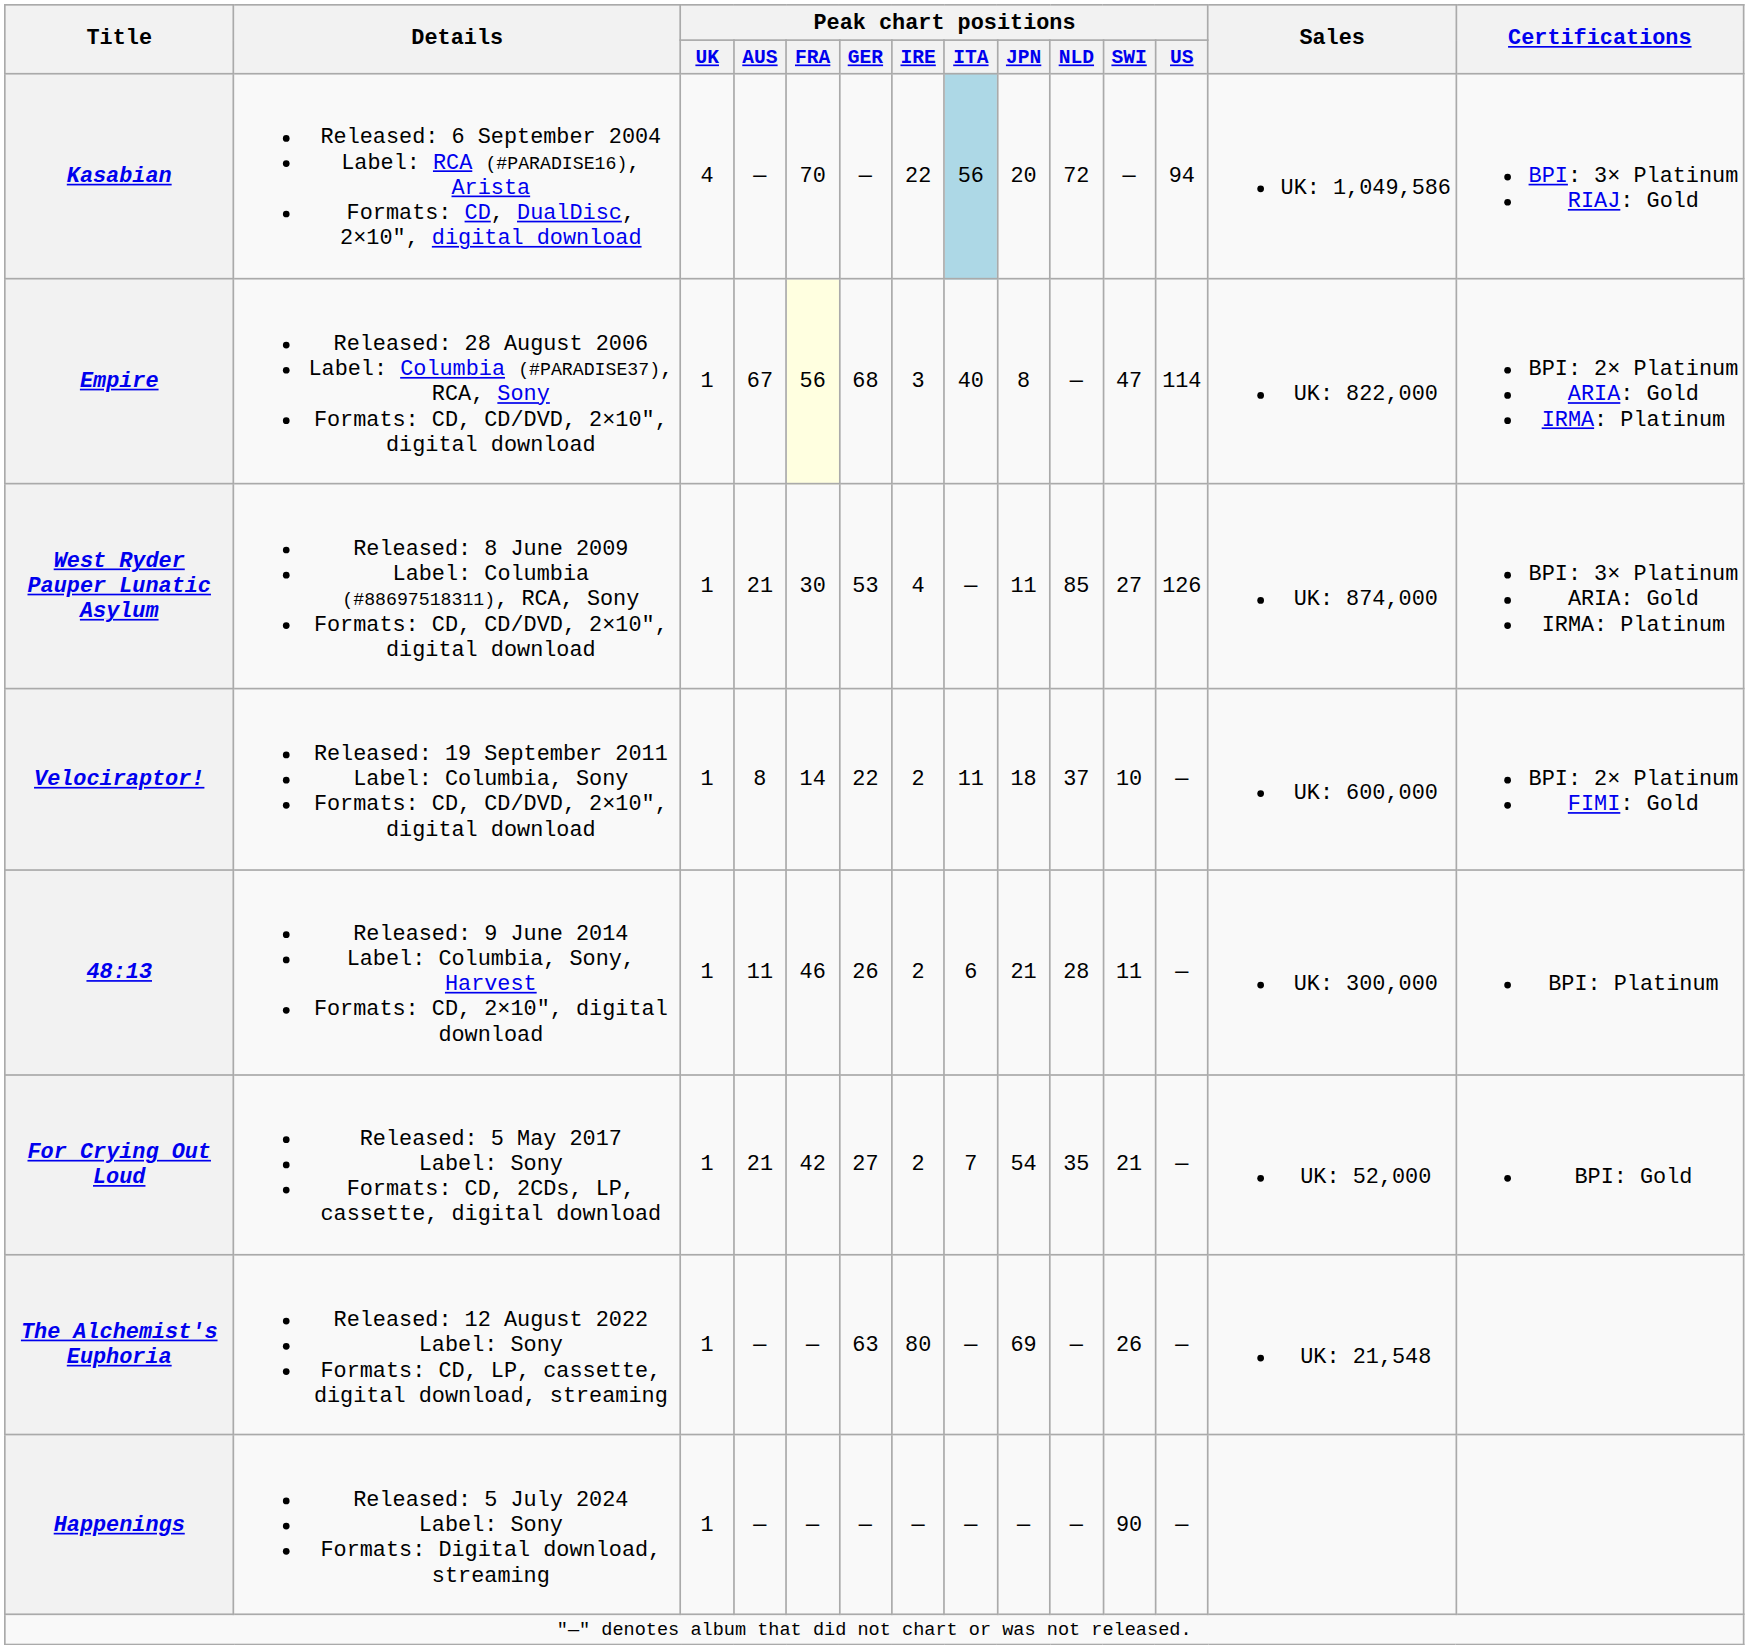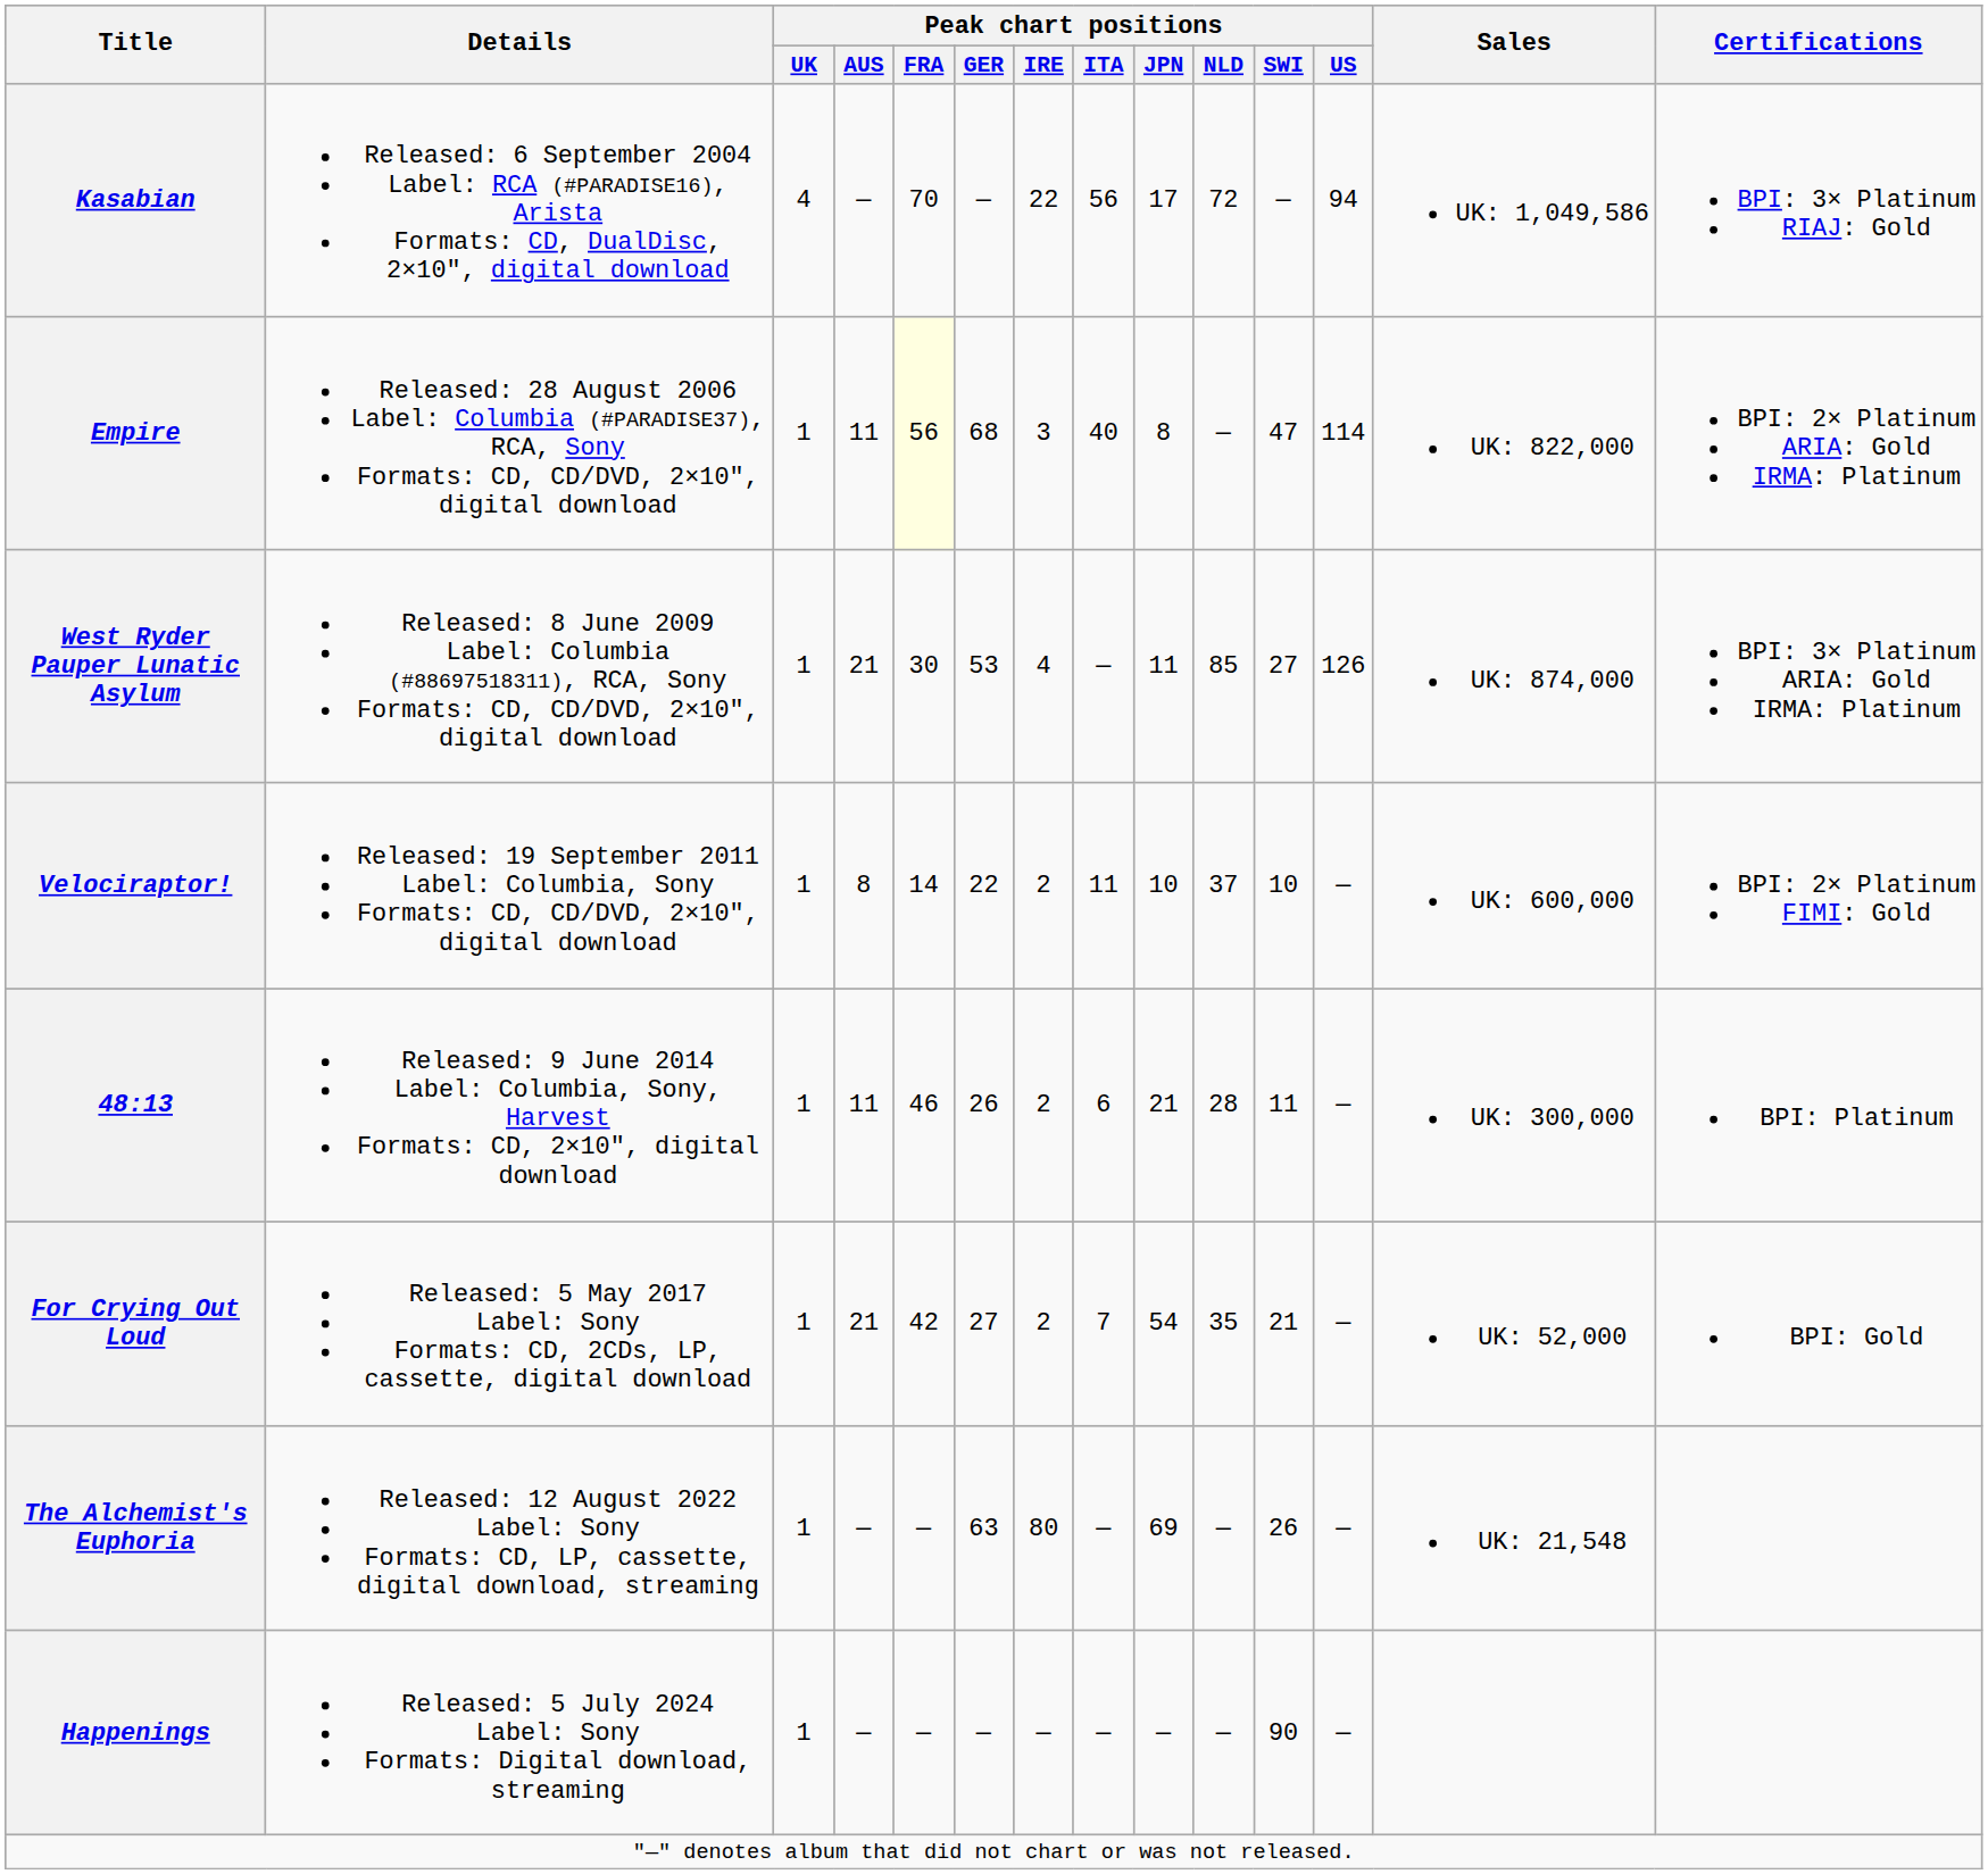 <table class="wikitable plainrowheaders" style="text-align:center;">
 <tr>
 <th scope="col" rowspan="2" style="width:10em;">Title</th>
 <th scope="col" rowspan="2" style="width:20em;">Details</th>
 <th scope="col" colspan="10">Peak chart positions</th>
 <th scope="col" rowspan="2">Sales</th>
 <th scope="col" rowspan="2"><a href='#'>Certifications</a></th>
 </tr>
 <tr>
 <th scope="col" style="width:2.2em;font-size:90%;"><a href='#'>UK</a><br></th>
 <th scope="col" style="width:2.2em;font-size:90%;"><a href='#'>AUS</a><br></th>
 <th scope="col" style="width:2.2em;font-size:90%;"><a href='#'>FRA</a><br></th>
 <th scope="col" style="width:2.2em;font-size:90%;"><a href='#'>GER</a><br></th>
 <th scope="col" style="width:2.2em;font-size:90%;"><a href='#'>IRE</a><br></th>
 <th scope="col" style="width:2.2em;font-size:90%;"><a href='#'>ITA</a><br></th>
 <th scope="col" style="width:2.2em;font-size:90%;"><a href='#'>JPN</a><br></th>
 <th scope="col" style="width:2.2em;font-size:90%;"><a href='#'>NLD</a><br></th>
 <th scope="col" style="width:2.2em;font-size:90%;"><a href='#'>SWI</a><br></th>
 <th scope="col" style="width:2.2em;font-size:90%;"><a href='#'>US</a><br></th>
 </tr>
 <tr>
 <th scope="row"><em><a href='#'>Kasabian</a></em></th>
 <td><br><ul><li>Released: 6 September 2004</li><li>Label: <a href='#'>RCA</a> <small>(#PARADISE16)</small>, <a href='#'>Arista</a></li><li>Formats: <a href='#'>CD</a>, <a href='#'>DualDisc</a>, 2×10", <a href='#'>digital download</a></li></ul></td>
 <td>4</td>
 <td>—</td>
 <td>70</td>
 <td>—</td>
 <td>22</td>
-<td style="background: lightblue;">56</td>
-<td>20</td>
+<td>56</td>
+<td>17</td>
 <td>72</td>
 <td>—</td>
 <td>94</td>
 <td><br><ul><li>UK: 1,049,586</li></ul></td>
 <td><br><ul><li><a href='#'>BPI</a>: 3× Platinum</li><li><a href='#'>RIAJ</a>: Gold</li></ul></td>
 </tr>
 <tr>
 <th scope="row"><em><a href='#'>Empire</a></em></th>
 <td><br><ul><li>Released: 28 August 2006</li><li>Label: <a href='#'>Columbia</a> <small>(#PARADISE37)</small>, RCA, <a href='#'>Sony</a></li><li>Formats: CD, CD/DVD, 2×10", digital download</li></ul></td>
 <td>1</td>
-<td>67</td>
+<td>11</td>
 <td style="background: lightyellow;">56</td>
 <td>68</td>
 <td>3</td>
 <td>40</td>
 <td>8</td>
 <td>—</td>
 <td>47</td>
 <td>114</td>
 <td><br><ul><li>UK: 822,000</li></ul></td>
 <td><br><ul><li>BPI: 2× Platinum</li><li><a href='#'>ARIA</a>: Gold</li><li><a href='#'>IRMA</a>: Platinum</li></ul></td>
 </tr>
 <tr>
 <th scope="row"><em><a href='#'>West Ryder Pauper Lunatic Asylum</a></em></th>
 <td><br><ul><li>Released: 8 June 2009</li><li>Label: Columbia <small>(#88697518311)</small>, RCA, Sony</li><li>Formats: CD, CD/DVD, 2×10", digital download</li></ul></td>
 <td>1</td>
 <td>21</td>
 <td>30</td>
 <td>53</td>
 <td>4</td>
 <td>—</td>
 <td>11</td>
 <td>85</td>
 <td>27</td>
 <td>126</td>
 <td><br><ul><li>UK: 874,000</li></ul></td>
 <td><br><ul><li>BPI: 3× Platinum</li><li>ARIA: Gold</li><li>IRMA: Platinum</li></ul></td>
 </tr>
 <tr>
 <th scope="row"><em><a href='#'>Velociraptor!</a></em></th>
 <td><br><ul><li>Released: 19 September 2011</li><li>Label: Columbia, Sony</li><li>Formats: CD, CD/DVD, 2×10", digital download</li></ul></td>
 <td>1</td>
 <td>8</td>
 <td>14</td>
 <td>22</td>
 <td>2</td>
 <td>11</td>
-<td>18</td>
+<td>10</td>
 <td>37</td>
 <td>10</td>
 <td>—</td>
 <td><br><ul><li>UK: 600,000</li></ul></td>
 <td><br><ul><li>BPI: 2× Platinum</li><li><a href='#'>FIMI</a>: Gold</li></ul></td>
 </tr>
 <tr>
 <th scope="row"><em><a href='#'>48:13</a></em></th>
 <td><br><ul><li>Released: 9 June 2014</li><li>Label: Columbia, Sony, <a href='#'>Harvest</a></li><li>Formats: CD, 2×10", digital download</li></ul></td>
 <td>1</td>
 <td>11</td>
 <td>46</td>
 <td>26</td>
 <td>2</td>
 <td>6</td>
 <td>21</td>
 <td>28</td>
 <td>11</td>
 <td>—</td>
 <td><br><ul><li>UK: 300,000</li></ul></td>
 <td><br><ul><li>BPI: Platinum</li></ul></td>
 </tr>
 <tr>
 <th scope="row"><em><a href='#'>For Crying Out Loud</a></em></th>
 <td><br><ul><li>Released: 5 May 2017</li><li>Label: Sony</li><li>Formats: CD, 2CDs, LP, cassette, digital download</li></ul></td>
 <td>1</td>
 <td>21</td>
 <td>42</td>
 <td>27</td>
 <td>2</td>
 <td>7</td>
 <td>54</td>
 <td>35</td>
 <td>21</td>
 <td>—</td>
 <td><br><ul><li>UK: 52,000</li></ul></td>
 <td><br><ul><li>BPI: Gold</li></ul></td>
 </tr>
 <tr>
 <th scope="row"><em><a href='#'>The Alchemist's Euphoria</a></em></th>
 <td><br><ul><li>Released: 12 August 2022</li><li>Label: Sony</li><li>Formats: CD, LP, cassette, digital download, streaming</li></ul></td>
 <td>1</td>
 <td>—</td>
 <td>—</td>
 <td>63</td>
 <td>80</td>
 <td>—</td>
 <td>69</td>
 <td>—</td>
 <td>26</td>
 <td>—</td>
 <td><br><ul><li>UK: 21,548</li></ul></td>
 <td></td>
 </tr>
 <tr>
 <th scope="row"><em><a href='#'>Happenings</a></em></th>
 <td><br><ul><li>Released: 5 July 2024</li><li>Label: Sony</li><li>Formats: Digital download, streaming</li></ul></td>
 <td>1</td>
 <td>—</td>
 <td>—</td>
 <td>—</td>
 <td>—</td>
 <td>—</td>
 <td>—</td>
 <td>—</td>
 <td>90</td>
 <td>—</td>
 <td></td>
 <td></td>
 </tr>
 <tr>
 <td colspan="15" style="font-size:85%">"—" denotes album that did not chart or was not released.</td>
 </tr>
 </table>
